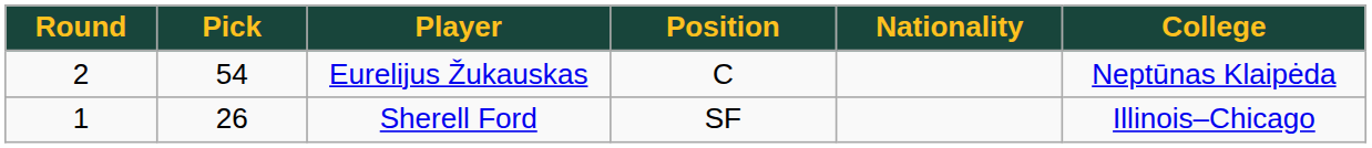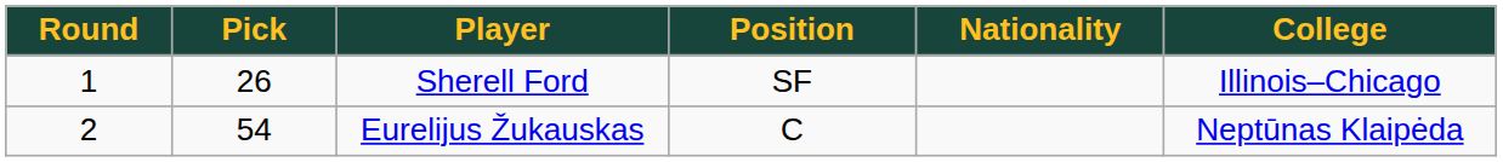 <table class="wikitable sortable sortable">
 <tr>
 <th style="background:#18453B; color:#ffc11f" width="10%">Round</th>
 <th style="background:#18453B; color:#ffc11f" width="10%">Pick</th>
 <th style="background:#18453B; color:#ffc11f" width="20%">Player</th>
 <th style="background:#18453B; color:#ffc11f" width="15%">Position</th>
 <th style="background:#18453B; color:#ffc11f" width="15%">Nationality</th>
 <th style="background:#18453B; color:#ffc11f" width="20%">College</th>
 </tr>
 <tr style="text-align: center">
+<td>1</td>
+<td>26</td>
+<td><a href='#'>Sherell Ford</a></td>
+<td>SF</td>
+<td></td>
+<td><a href='#'>Illinois–Chicago</a></td>
+</tr>
+<tr style="text-align: center">
 <td>2</td>
 <td>54</td>
 <td><a href='#'>Eurelijus Žukauskas</a></td>
 <td>C</td>
 <td></td>
 <td><a href='#'>Neptūnas Klaipėda</a></td>
 </tr>
-<tr style="text-align: center">
-<td>1</td>
-<td>26</td>
-<td><a href='#'>Sherell Ford</a></td>
-<td>SF</td>
-<td></td>
-<td><a href='#'>Illinois–Chicago</a></td>
-</tr>
 </table>
